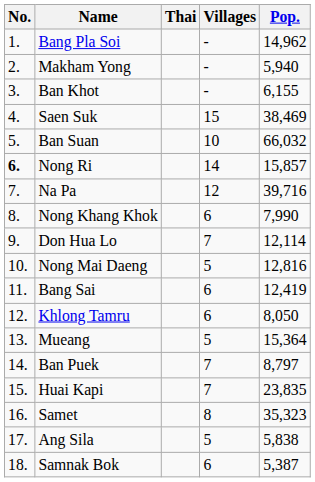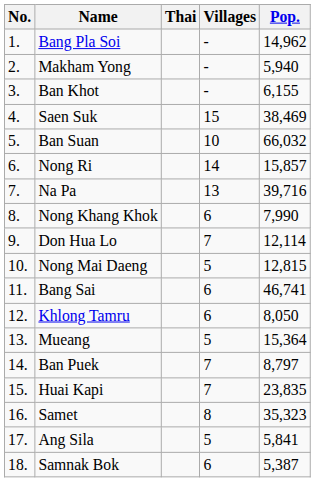 <table class="wikitable sortable">
 <tr>
 <th>No.</th>
 <th>Name</th>
 <th>Thai</th>
 <th>Villages</th>
 <th><a href='#'>Pop.</a></th>
 </tr>
 <tr>
 <td>1.</td>
 <td><a href='#'>Bang Pla Soi</a></td>
 <td></td>
 <td>-</td>
 <td>14,962</td>
 </tr>
 <tr>
 <td>2.</td>
 <td>Makham Yong</td>
 <td></td>
 <td>-</td>
 <td>5,940</td>
 </tr>
 <tr>
 <td>3.</td>
 <td>Ban Khot</td>
 <td></td>
 <td>-</td>
 <td>6,155</td>
 </tr>
 <tr>
 <td>4.</td>
 <td>Saen Suk</td>
 <td></td>
 <td>15</td>
 <td>38,469</td>
 </tr>
 <tr>
 <td>5.</td>
 <td>Ban Suan</td>
 <td></td>
 <td>10</td>
 <td>66,032</td>
 </tr>
 <tr>
-<td><strong>6.</strong></td>
+<td>6.</td>
 <td>Nong Ri</td>
 <td></td>
 <td>14</td>
 <td>15,857</td>
 </tr>
 <tr>
 <td>7.</td>
 <td>Na Pa</td>
 <td></td>
-<td>12</td>
+<td>13</td>
 <td>39,716</td>
 </tr>
 <tr>
 <td>8.</td>
 <td>Nong Khang Khok</td>
 <td></td>
 <td>6</td>
 <td>7,990</td>
 </tr>
 <tr>
 <td>9.</td>
 <td>Don Hua Lo</td>
 <td></td>
 <td>7</td>
 <td>12,114</td>
 </tr>
 <tr>
 <td>10.</td>
 <td>Nong Mai Daeng</td>
 <td></td>
 <td>5</td>
-<td>12,816</td>
+<td>12,815</td>
 </tr>
 <tr>
 <td>11.</td>
 <td>Bang Sai</td>
 <td></td>
 <td>6</td>
-<td>12,419</td>
+<td>46,741</td>
 </tr>
 <tr>
 <td>12.</td>
 <td><a href='#'>Khlong Tamru</a></td>
 <td></td>
 <td>6</td>
 <td>8,050</td>
 </tr>
 <tr>
 <td>13.</td>
 <td>Mueang</td>
 <td></td>
 <td>5</td>
 <td>15,364</td>
 </tr>
 <tr>
 <td>14.</td>
 <td>Ban Puek</td>
 <td></td>
 <td>7</td>
 <td>8,797</td>
 </tr>
 <tr>
 <td>15.</td>
 <td>Huai Kapi</td>
 <td></td>
 <td>7</td>
 <td>23,835</td>
 </tr>
 <tr>
 <td>16.</td>
 <td>Samet</td>
 <td></td>
 <td>8</td>
 <td>35,323</td>
 </tr>
 <tr>
 <td>17.</td>
 <td>Ang Sila</td>
 <td></td>
 <td>5</td>
-<td>5,838</td>
+<td>5,841</td>
 </tr>
 <tr>
 <td>18.</td>
 <td>Samnak Bok</td>
 <td></td>
 <td>6</td>
 <td>5,387</td>
 </tr>
 </table>
